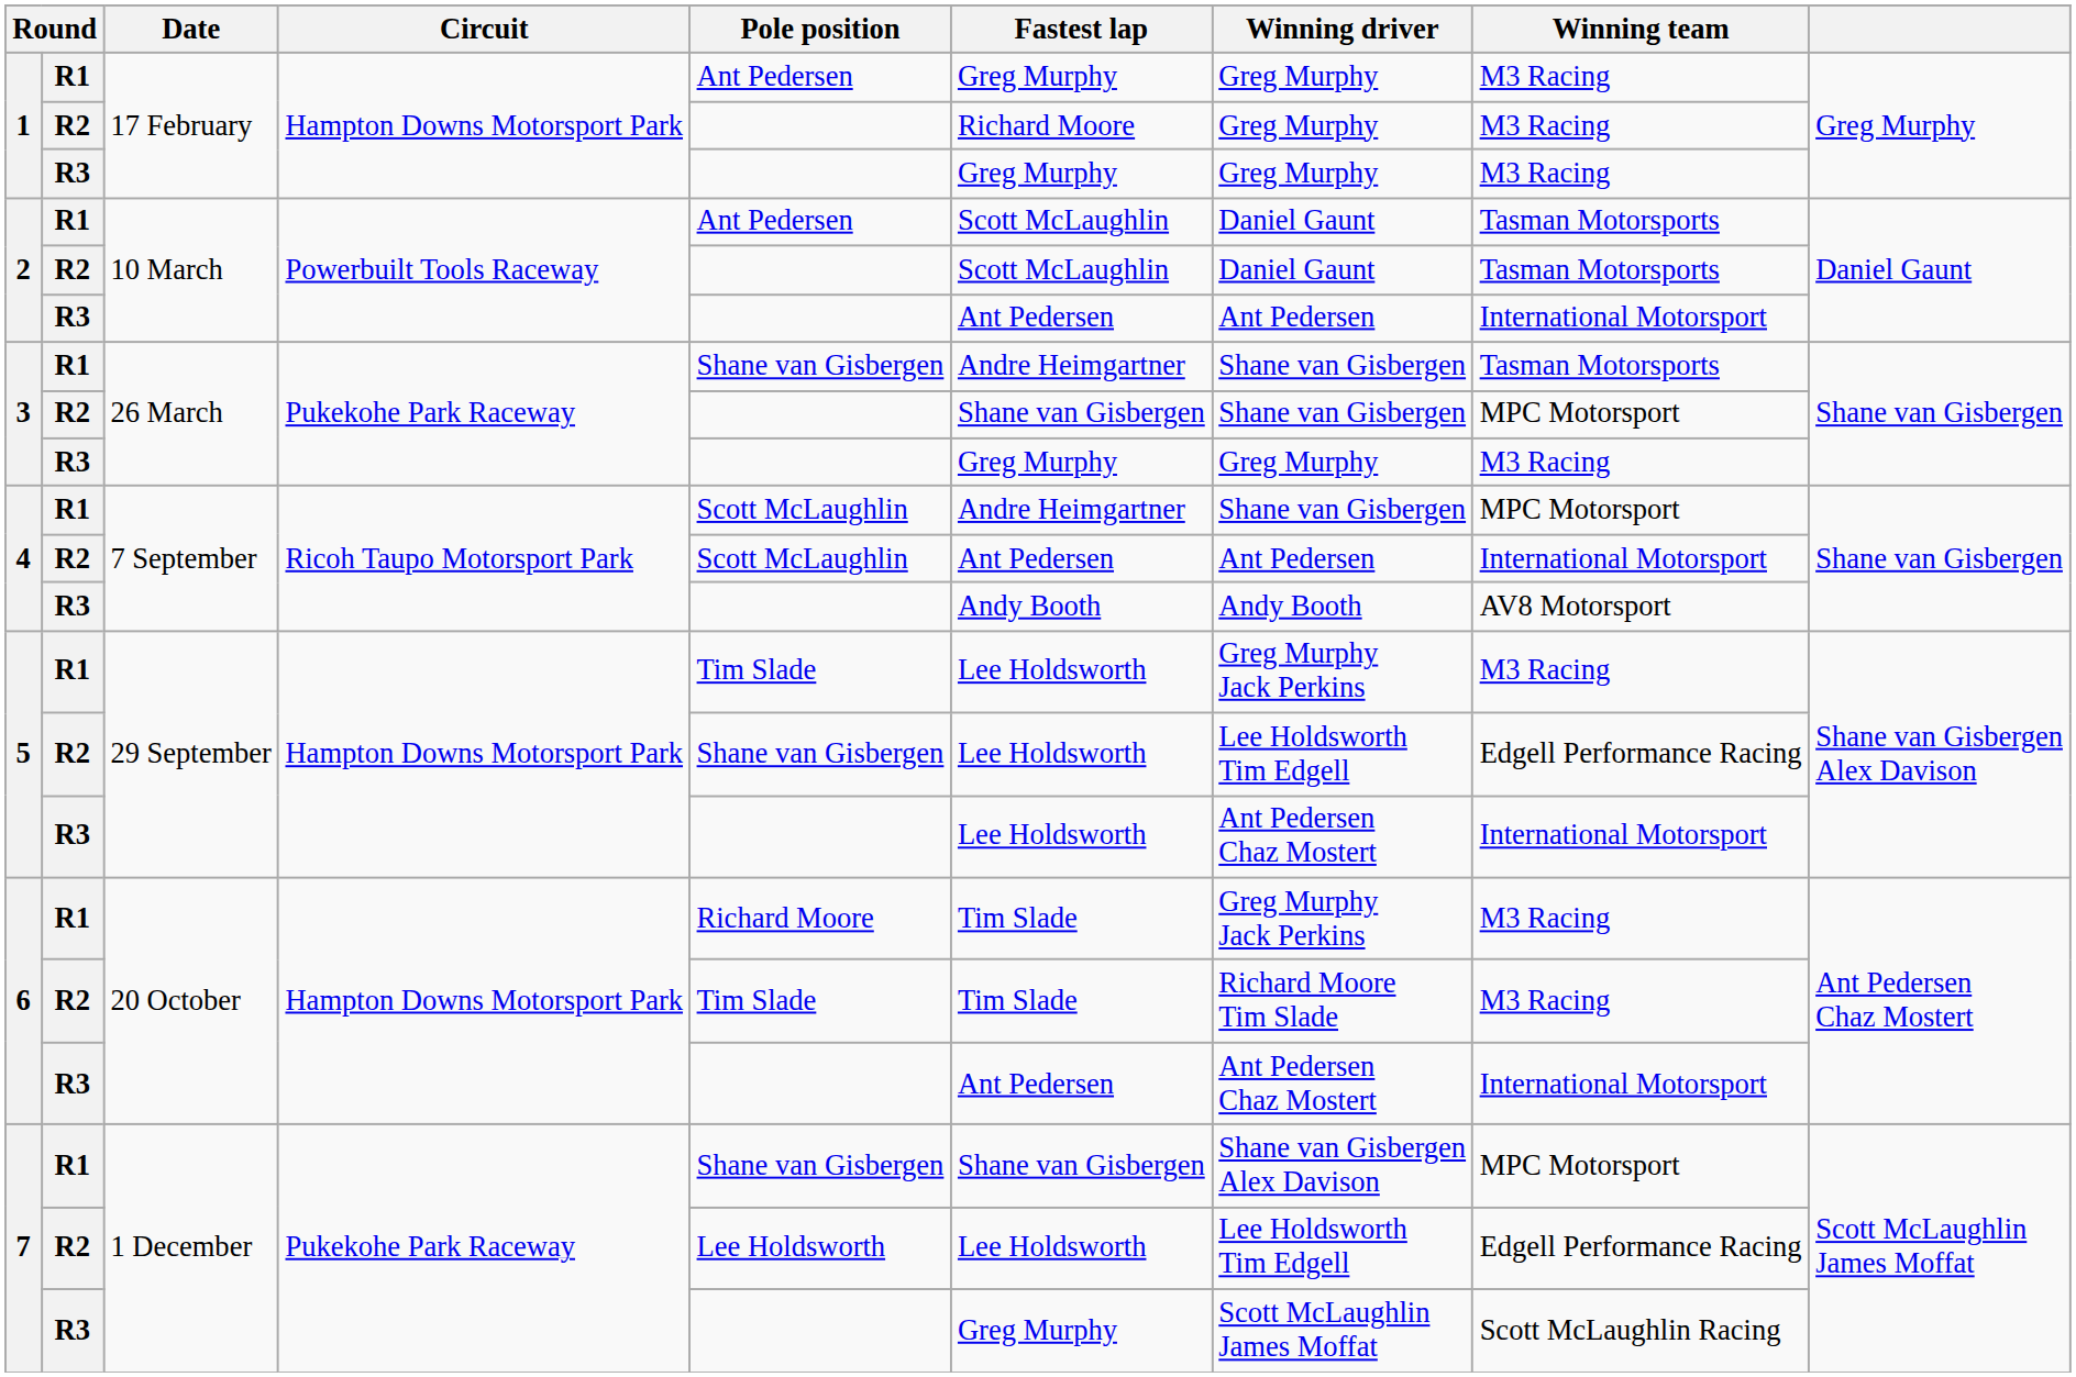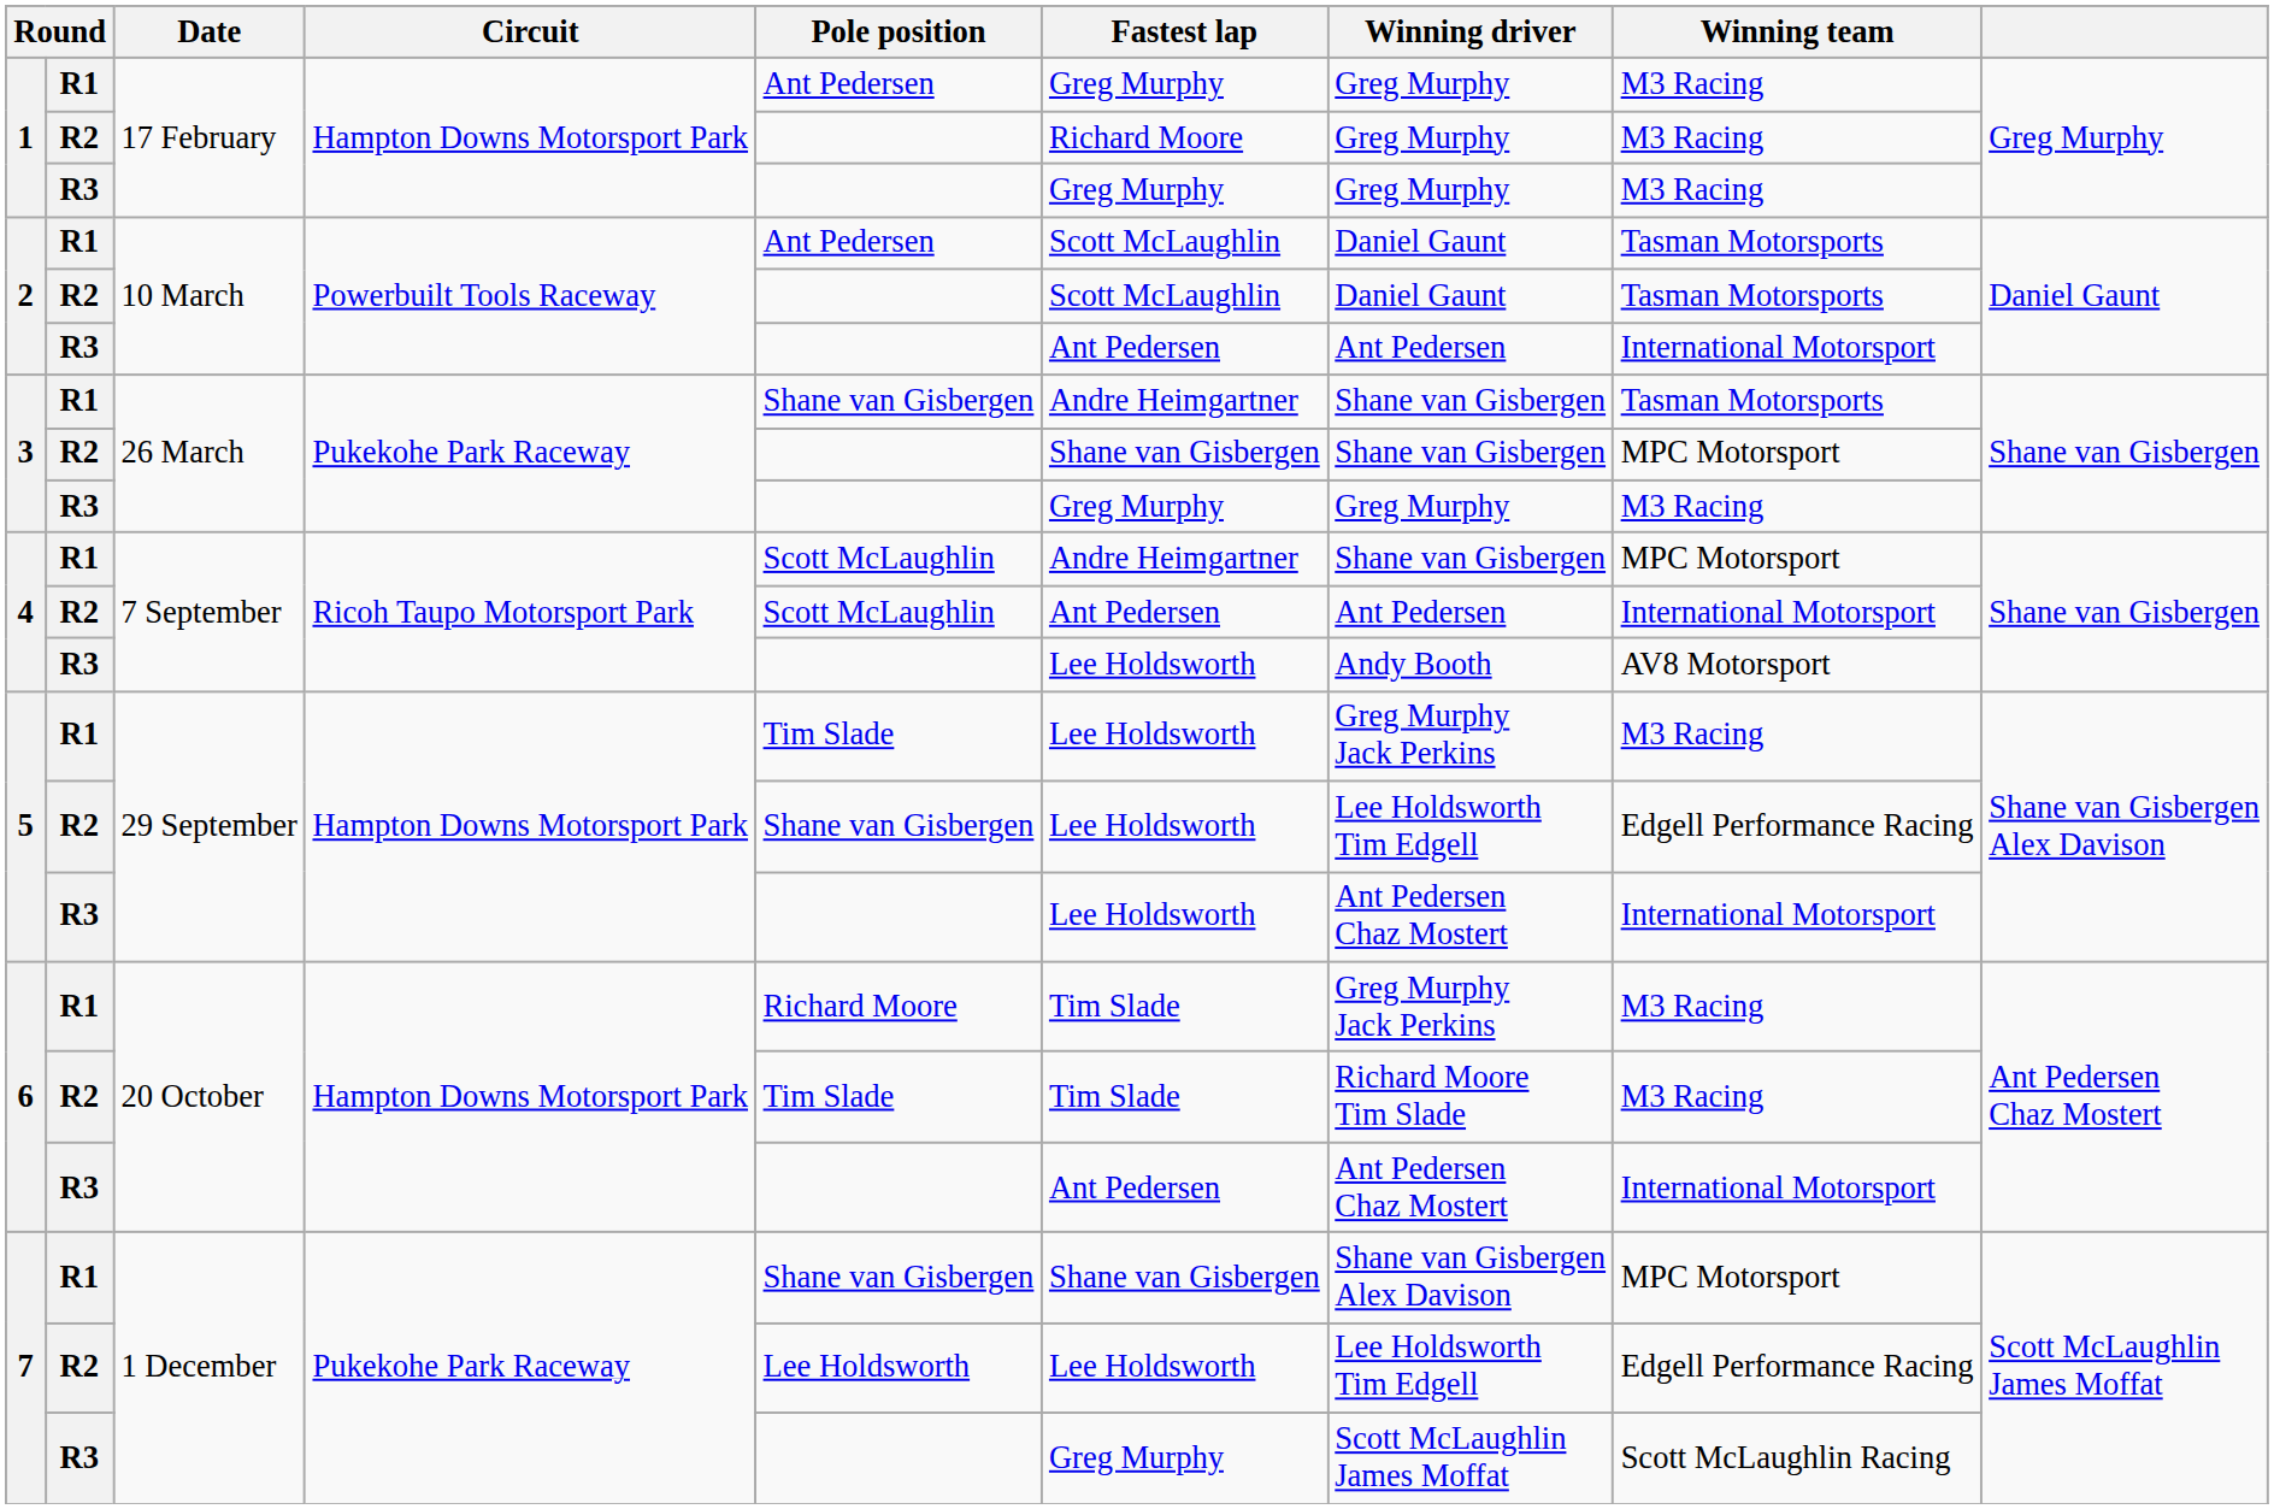 <table class="wikitable" style="font-size: 85%">
 <tr>
 <th colspan=2>Round</th>
 <th>Date</th>
 <th>Circuit</th>
 <th>Pole position</th>
 <th>Fastest lap</th>
 <th>Winning driver</th>
 <th>Winning team</th>
 <th></th>
 </tr>
 <tr>
 <th rowspan=3>1</th>
 <th>R1</th>
 <td rowspan=3>17 February</td>
 <td rowspan=3><a href='#'>Hampton Downs Motorsport Park</a></td>
 <td> <a href='#'>Ant Pedersen</a></td>
 <td> <a href='#'>Greg Murphy</a></td>
 <td> <a href='#'>Greg Murphy</a></td>
 <td><a href='#'>M3 Racing</a></td>
 <td rowspan=3> <a href='#'>Greg Murphy</a></td>
 </tr>
 <tr>
 <th>R2</th>
 <td></td>
 <td> <a href='#'>Richard Moore</a></td>
 <td> <a href='#'>Greg Murphy</a></td>
 <td><a href='#'>M3 Racing</a></td>
 </tr>
 <tr>
 <th>R3</th>
 <td></td>
 <td> <a href='#'>Greg Murphy</a></td>
 <td> <a href='#'>Greg Murphy</a></td>
 <td><a href='#'>M3 Racing</a></td>
 </tr>
 <tr>
 <th rowspan=3>2</th>
 <th>R1</th>
 <td rowspan=3>10 March</td>
 <td rowspan=3><a href='#'>Powerbuilt Tools Raceway</a></td>
 <td> <a href='#'>Ant Pedersen</a></td>
 <td> <a href='#'>Scott McLaughlin</a></td>
 <td> <a href='#'>Daniel Gaunt</a></td>
 <td><a href='#'>Tasman Motorsports</a></td>
 <td rowspan=3> <a href='#'>Daniel Gaunt</a></td>
 </tr>
 <tr>
 <th>R2</th>
 <td></td>
 <td> <a href='#'>Scott McLaughlin</a></td>
 <td> <a href='#'>Daniel Gaunt</a></td>
 <td><a href='#'>Tasman Motorsports</a></td>
 </tr>
 <tr>
 <th>R3</th>
 <td></td>
 <td> <a href='#'>Ant Pedersen</a></td>
 <td> <a href='#'>Ant Pedersen</a></td>
 <td><a href='#'>International Motorsport</a></td>
 </tr>
 <tr>
 <th rowspan=3>3</th>
 <th>R1</th>
 <td rowspan=3>26 March</td>
 <td rowspan=3><a href='#'>Pukekohe Park Raceway</a></td>
 <td> <a href='#'>Shane van Gisbergen</a></td>
 <td> <a href='#'>Andre Heimgartner</a></td>
 <td> <a href='#'>Shane van Gisbergen</a></td>
 <td><a href='#'>Tasman Motorsports</a></td>
 <td rowspan=3> <a href='#'>Shane van Gisbergen</a></td>
 </tr>
 <tr>
 <th>R2</th>
 <td></td>
 <td> <a href='#'>Shane van Gisbergen</a></td>
 <td> <a href='#'>Shane van Gisbergen</a></td>
 <td>MPC Motorsport</td>
 </tr>
 <tr>
 <th>R3</th>
 <td></td>
 <td> <a href='#'>Greg Murphy</a></td>
 <td> <a href='#'>Greg Murphy</a></td>
 <td><a href='#'>M3 Racing</a></td>
 </tr>
 <tr>
 <th rowspan=3>4</th>
 <th>R1</th>
 <td rowspan=3>7 September</td>
 <td rowspan=3><a href='#'>Ricoh Taupo Motorsport Park</a></td>
 <td> <a href='#'>Scott McLaughlin</a></td>
 <td> <a href='#'>Andre Heimgartner</a></td>
 <td> <a href='#'>Shane van Gisbergen</a></td>
 <td>MPC Motorsport</td>
 <td rowspan=3> <a href='#'>Shane van Gisbergen</a></td>
 </tr>
 <tr>
 <th>R2</th>
 <td> <a href='#'>Scott McLaughlin</a></td>
 <td> <a href='#'>Ant Pedersen</a></td>
 <td> <a href='#'>Ant Pedersen</a></td>
 <td><a href='#'>International Motorsport</a></td>
 </tr>
 <tr>
 <th>R3</th>
 <td></td>
-<td> <a href='#'>Andy Booth</a></td>
+<td> <a href='#'>Lee Holdsworth</a></td>
 <td> <a href='#'>Andy Booth</a></td>
 <td>AV8 Motorsport</td>
 </tr>
 <tr>
 <th rowspan=3>5</th>
 <th>R1</th>
 <td rowspan=3>29 September</td>
 <td rowspan=3><a href='#'>Hampton Downs Motorsport Park</a></td>
 <td> <a href='#'>Tim Slade</a></td>
 <td> <a href='#'>Lee Holdsworth</a></td>
 <td> <a href='#'>Greg Murphy</a><br> <a href='#'>Jack Perkins</a></td>
 <td><a href='#'>M3 Racing</a></td>
 <td rowspan=3> <a href='#'>Shane van Gisbergen</a><br> <a href='#'>Alex Davison</a></td>
 </tr>
 <tr>
 <th>R2</th>
 <td> <a href='#'>Shane van Gisbergen</a></td>
 <td> <a href='#'>Lee Holdsworth</a></td>
 <td> <a href='#'>Lee Holdsworth</a><br> <a href='#'>Tim Edgell</a></td>
 <td>Edgell Performance Racing</td>
 </tr>
 <tr>
 <th>R3</th>
 <td></td>
 <td> <a href='#'>Lee Holdsworth</a></td>
 <td> <a href='#'>Ant Pedersen</a><br> <a href='#'>Chaz Mostert</a></td>
 <td><a href='#'>International Motorsport</a></td>
 </tr>
 <tr>
 <th rowspan=3>6</th>
 <th>R1</th>
 <td rowspan=3>20 October</td>
 <td rowspan=3><a href='#'>Hampton Downs Motorsport Park</a></td>
 <td> <a href='#'>Richard Moore</a></td>
 <td> <a href='#'>Tim Slade</a></td>
 <td> <a href='#'>Greg Murphy</a><br> <a href='#'>Jack Perkins</a></td>
 <td><a href='#'>M3 Racing</a></td>
 <td rowspan=3> <a href='#'>Ant Pedersen</a><br> <a href='#'>Chaz Mostert</a></td>
 </tr>
 <tr>
 <th>R2</th>
 <td> <a href='#'>Tim Slade</a></td>
 <td> <a href='#'>Tim Slade</a></td>
 <td> <a href='#'>Richard Moore</a><br> <a href='#'>Tim Slade</a></td>
 <td><a href='#'>M3 Racing</a></td>
 </tr>
 <tr>
 <th>R3</th>
 <td></td>
 <td> <a href='#'>Ant Pedersen</a></td>
 <td> <a href='#'>Ant Pedersen</a><br> <a href='#'>Chaz Mostert</a></td>
 <td><a href='#'>International Motorsport</a></td>
 </tr>
 <tr>
 <th rowspan=3>7</th>
 <th>R1</th>
 <td rowspan=3>1 December</td>
 <td rowspan=3><a href='#'>Pukekohe Park Raceway</a></td>
 <td> <a href='#'>Shane van Gisbergen</a></td>
 <td> <a href='#'>Shane van Gisbergen</a></td>
 <td> <a href='#'>Shane van Gisbergen</a><br> <a href='#'>Alex Davison</a></td>
 <td>MPC Motorsport</td>
 <td rowspan=3> <a href='#'>Scott McLaughlin</a><br>  <a href='#'>James Moffat</a></td>
 </tr>
 <tr>
 <th>R2</th>
 <td> <a href='#'>Lee Holdsworth</a></td>
 <td> <a href='#'>Lee Holdsworth</a></td>
 <td> <a href='#'>Lee Holdsworth</a><br> <a href='#'>Tim Edgell</a></td>
 <td>Edgell Performance Racing</td>
 </tr>
 <tr>
 <th>R3</th>
 <td></td>
 <td> <a href='#'>Greg Murphy</a></td>
 <td> <a href='#'>Scott McLaughlin</a><br>  <a href='#'>James Moffat</a></td>
 <td>Scott McLaughlin Racing</td>
 </tr>
 </table>
